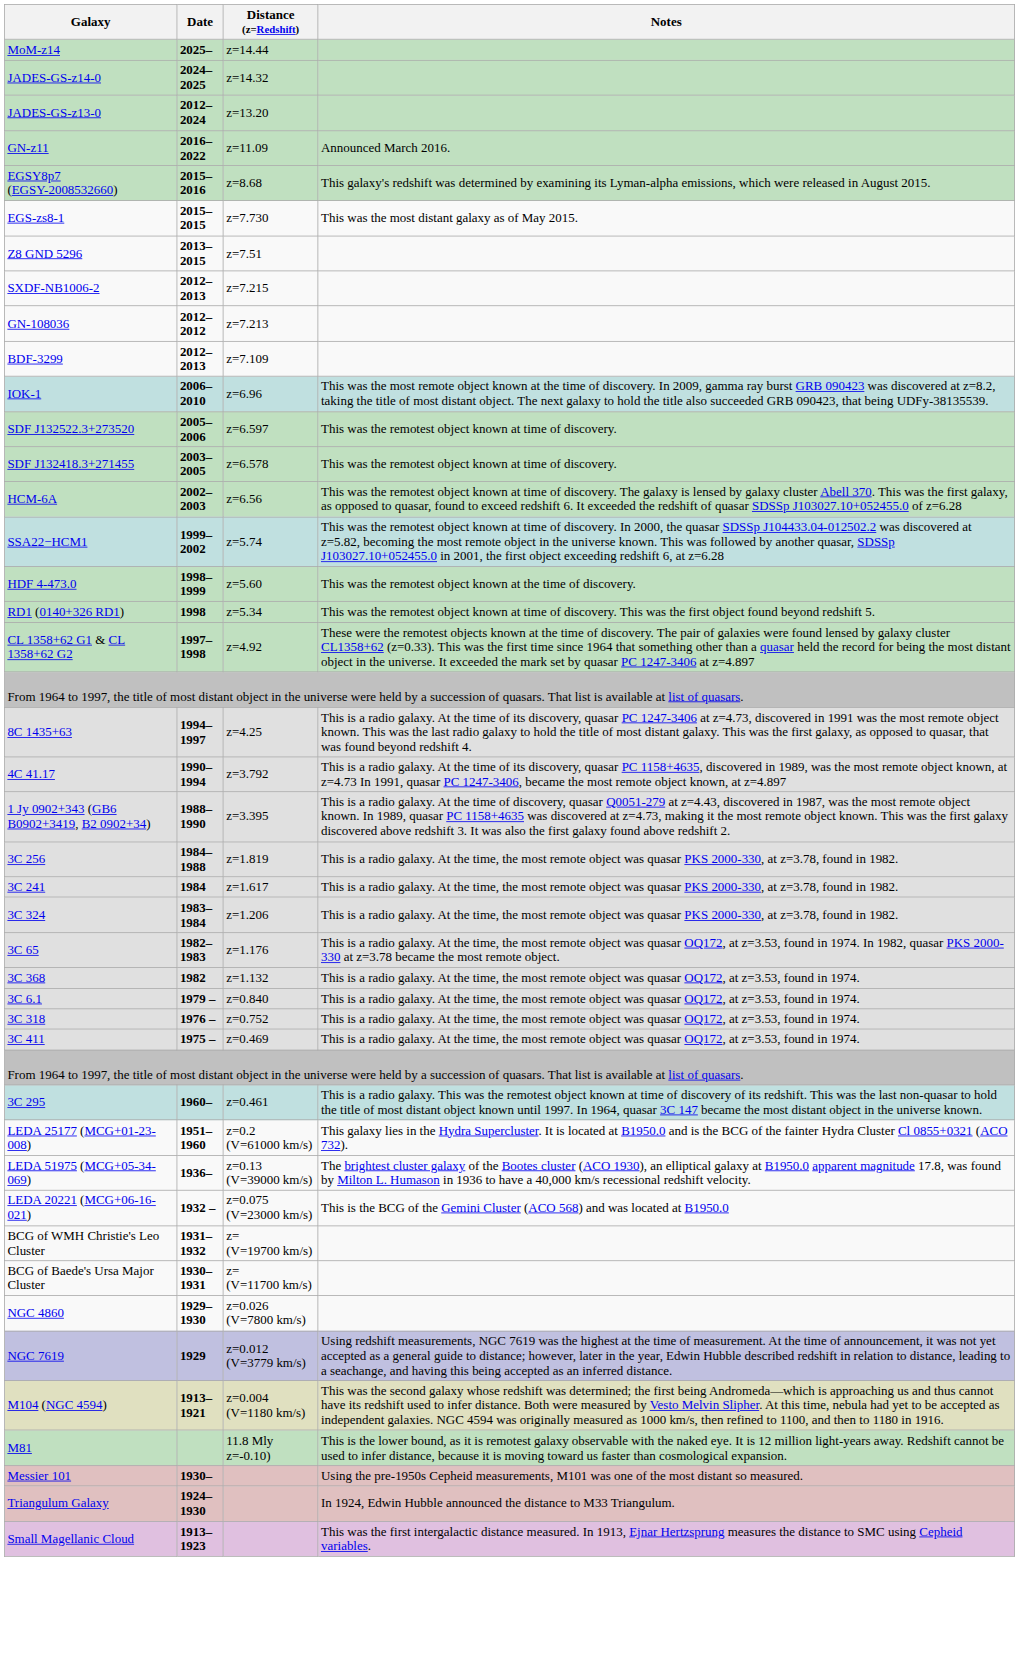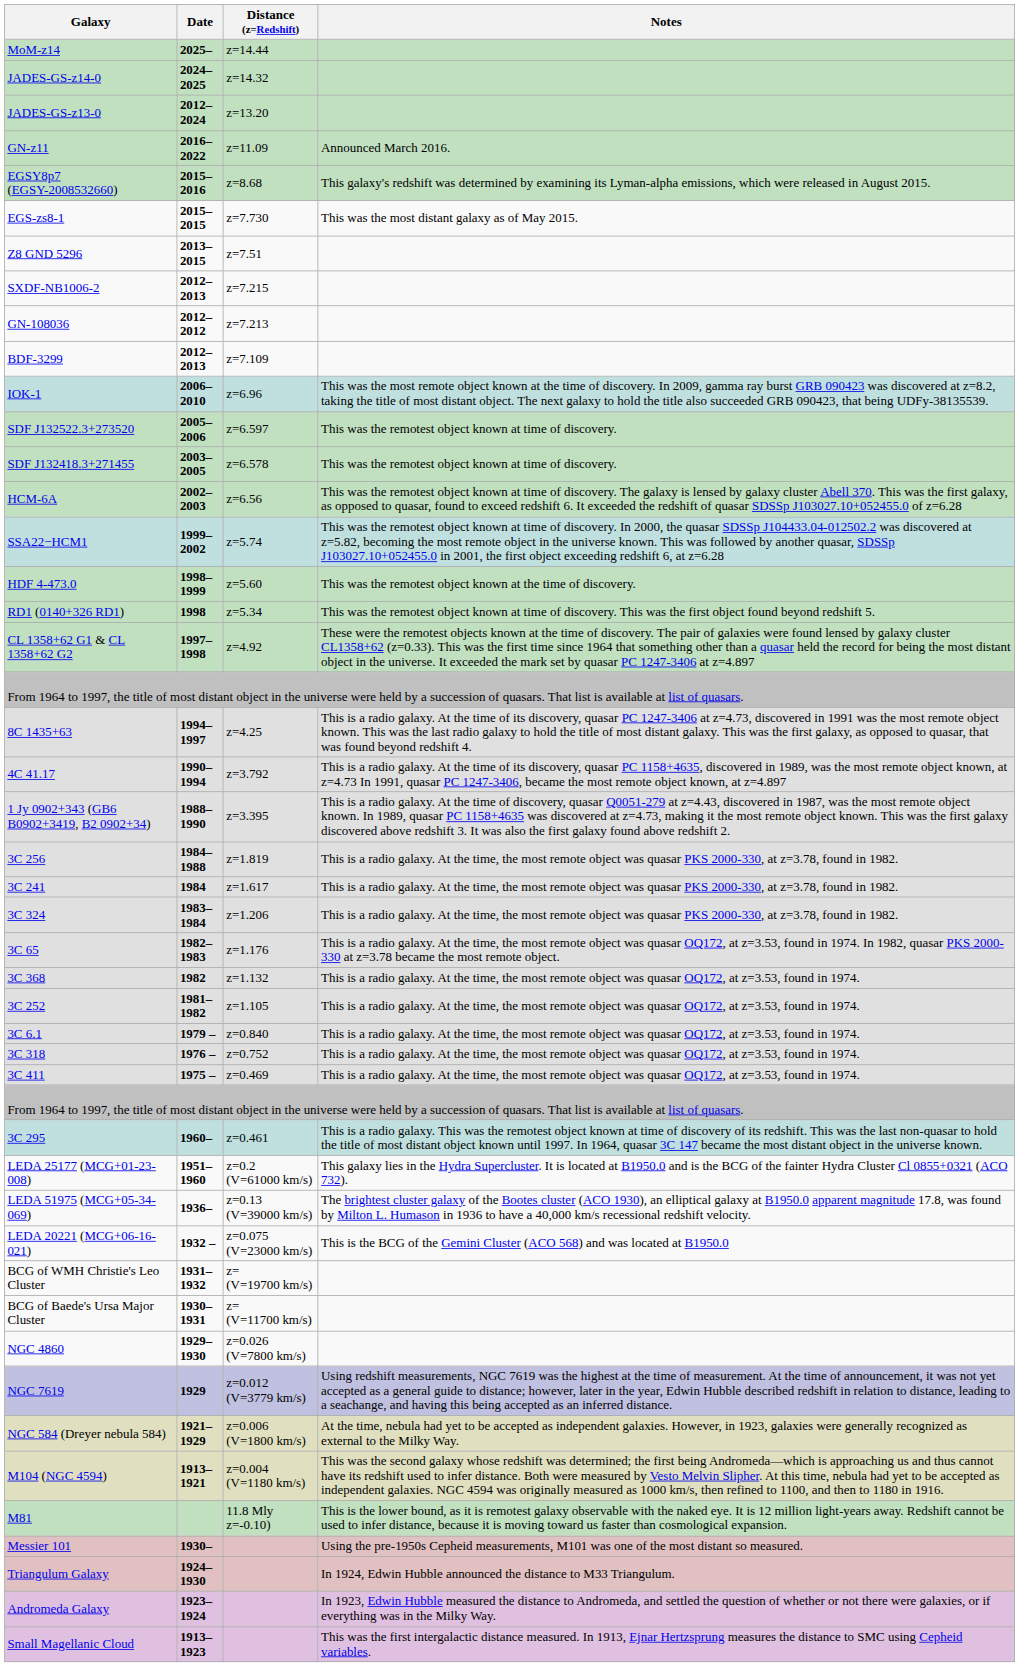 <table class="wikitable">
 <tr>
 <th>Galaxy</th>
 <th>Date</th>
 <th>Distance<br><small>(z=<a href='#'>Redshift</a>)</small></th>
 <th>Notes</th>
 </tr>
 <tr style="background:#c0e0c0;" >
 <td><a href='#'>MoM-z14</a></td>
 <td><strong>2025– </strong></td>
 <td>z=14.44</td>
 <td></td>
 </tr>
 <tr style="background:#c0e0c0;" >
 <td><a href='#'>JADES-GS-z14-0</a></td>
 <td><strong>2024–2025</strong></td>
 <td>z=14.32</td>
 <td></td>
 </tr>
 <tr style="background:#c0e0c0;" >
 <td><a href='#'>JADES-GS-z13-0</a></td>
 <td><strong>2012–2024</strong></td>
 <td>z=13.20</td>
 <td></td>
 </tr>
 <tr style="background:#c0e0c0;" >
 <td><a href='#'>GN-z11</a></td>
 <td><strong>2016–2022</strong></td>
 <td>z=11.09</td>
 <td>Announced March 2016.</td>
 </tr>
 <tr style="background:#c0e0c0;" >
 <td><a href='#'>EGSY8p7</a><br>(<a href='#'>EGSY-2008532660</a>)</td>
 <td><strong>2015–2016</strong></td>
 <td>z=8.68</td>
 <td>This galaxy's redshift was determined by examining its Lyman-alpha emissions, which were released in August 2015.</td>
 </tr>
 <tr>
 <td><a href='#'>EGS-zs8-1</a></td>
 <td><strong>2015–2015</strong></td>
 <td>z=7.730</td>
 <td>This was the most distant galaxy as of May 2015.</td>
 </tr>
 <tr>
 <td><a href='#'>Z8 GND 5296</a></td>
 <td><strong>2013–2015</strong></td>
 <td>z=7.51</td>
 <td></td>
 </tr>
 <tr>
 <td><a href='#'>SXDF-NB1006-2</a></td>
 <td><strong>2012–2013</strong></td>
 <td>z=7.215</td>
 <td></td>
 </tr>
 <tr>
 <td><a href='#'>GN-108036</a></td>
 <td><strong>2012–2012</strong></td>
 <td>z=7.213</td>
 <td></td>
 </tr>
 <tr>
 <td><a href='#'>BDF-3299</a></td>
 <td><strong>2012–2013</strong></td>
 <td>z=7.109</td>
 <td></td>
 </tr>
 <tr style="background:#c0e0e0;">
 <td><a href='#'>IOK-1</a></td>
 <td><strong>2006–2010</strong></td>
 <td>z=6.96</td>
 <td>This was the most remote object known at the time of discovery. In 2009, gamma ray burst <a href='#'>GRB 090423</a> was discovered at z=8.2, taking the title of most distant object. The next galaxy to hold the title also succeeded GRB 090423, that being UDFy-38135539.</td>
 </tr>
 <tr style="background:#c0e0c0;" >
 <td><a href='#'>SDF J132522.3+273520</a></td>
 <td><strong>2005–2006</strong></td>
 <td>z=6.597</td>
 <td>This was the remotest object known at time of discovery.</td>
 </tr>
 <tr style="background:#c0e0c0;" >
 <td><a href='#'>SDF J132418.3+271455</a></td>
 <td><strong>2003–2005</strong></td>
 <td>z=6.578</td>
 <td>This was the remotest object known at time of discovery.</td>
 </tr>
 <tr style="background:#c0e0c0;" >
 <td><a href='#'>HCM-6A</a></td>
 <td><strong>2002–2003</strong></td>
 <td>z=6.56</td>
 <td>This was the remotest object known at time of discovery. The galaxy is lensed by galaxy cluster <a href='#'>Abell 370</a>. This was the first galaxy, as opposed to quasar, found to exceed redshift 6. It exceeded the redshift of quasar <a href='#'>SDSSp J103027.10+052455.0</a> of z=6.28</td>
 </tr>
 <tr style="background:#c0e0e0;">
 <td><a href='#'>SSA22−HCM1</a></td>
 <td><strong>1999–2002</strong></td>
 <td>z=5.74</td>
 <td>This was the remotest object known at time of discovery. In 2000, the quasar <a href='#'>SDSSp J104433.04-012502.2</a> was discovered at z=5.82, becoming the most remote object in the universe known. This was followed by another quasar, <a href='#'>SDSSp J103027.10+052455.0</a> in 2001, the first object exceeding redshift 6, at z=6.28</td>
 </tr>
 <tr style="background:#c0e0c0;" >
 <td><a href='#'>HDF 4-473.0</a></td>
 <td><strong>1998–1999</strong></td>
 <td>z=5.60</td>
 <td>This was the remotest object known at the time of discovery.</td>
 </tr>
 <tr style="background:#c0e0c0;" >
 <td><a href='#'>RD1</a> (<a href='#'>0140+326 RD1</a>)</td>
 <td><strong>1998</strong></td>
 <td>z=5.34</td>
 <td>This was the remotest object known at time of discovery. This was the first object found beyond redshift 5.</td>
 </tr>
 <tr style="background:#c0e0c0;" >
 <td><a href='#'>CL 1358+62 G1</a> & <a href='#'>CL 1358+62 G2</a></td>
 <td><strong>1997–1998</strong></td>
 <td>z=4.92</td>
 <td>These were the remotest objects known at the time of discovery. The pair of galaxies were found lensed by galaxy cluster <a href='#'>CL1358+62</a> (z=0.33). This was the first time since 1964 that something other than a <a href='#'>quasar</a> held the record for being the most distant object in the universe. It exceeded the mark set by quasar <a href='#'>PC 1247-3406</a> at z=4.897</td>
 </tr>
 <tr>
 <td colspan=4 bgcolor=#c0c0c0><br>From 1964 to 1997, the title of most distant object in the universe were held by a succession of quasars. That list is available at <a href='#'>list of quasars</a>.</td>
 </tr>
 <tr style="background:#e0e0e0;">
 <td><a href='#'>8C 1435+63</a></td>
 <td><strong>1994–1997</strong></td>
 <td>z=4.25</td>
 <td>This is a radio galaxy. At the time of its discovery, quasar <a href='#'>PC 1247-3406</a> at z=4.73, discovered in 1991 was the most remote object known. This was the last radio galaxy to hold the title of most distant galaxy. This was the first galaxy, as opposed to quasar, that was found beyond redshift 4.</td>
 </tr>
 <tr style="background:#e0e0e0;">
 <td><a href='#'>4C 41.17</a></td>
 <td><strong>1990–1994</strong></td>
 <td>z=3.792</td>
 <td>This is a radio galaxy. At the time of its discovery, quasar <a href='#'>PC 1158+4635</a>, discovered in 1989, was the most remote object known, at z=4.73 In 1991, quasar <a href='#'>PC 1247-3406</a>, became the most remote object known, at z=4.897</td>
 </tr>
 <tr style="background:#e0e0e0;">
 <td><a href='#'>1 Jy 0902+343</a> (<a href='#'>GB6 B0902+3419</a>, <a href='#'>B2 0902+34</a>)</td>
 <td><strong>1988–1990</strong></td>
 <td>z=3.395</td>
 <td>This is a radio galaxy. At the time of discovery, quasar <a href='#'>Q0051-279</a> at z=4.43, discovered in 1987, was the most remote object known. In 1989, quasar <a href='#'>PC 1158+4635</a> was discovered at z=4.73, making it the most remote object known. This was the first galaxy discovered above redshift 3. It was also the first galaxy found above redshift 2.</td>
 </tr>
 <tr style="background:#e0e0e0;">
 <td><a href='#'>3C 256</a></td>
 <td><strong>1984–1988</strong></td>
 <td>z=1.819</td>
 <td>This is a radio galaxy. At the time, the most remote object was quasar <a href='#'>PKS 2000-330</a>, at z=3.78, found in 1982.</td>
 </tr>
 <tr style="background:#e0e0e0;">
 <td><a href='#'>3C 241</a></td>
 <td><strong>1984</strong></td>
 <td>z=1.617</td>
 <td>This is a radio galaxy. At the time, the most remote object was quasar <a href='#'>PKS 2000-330</a>, at z=3.78, found in 1982.</td>
 </tr>
 <tr style="background:#e0e0e0;">
 <td><a href='#'>3C 324</a></td>
 <td><strong>1983–1984</strong></td>
 <td>z=1.206</td>
 <td>This is a radio galaxy. At the time, the most remote object was quasar <a href='#'>PKS 2000-330</a>, at z=3.78, found in 1982.</td>
 </tr>
 <tr style="background:#e0e0e0;">
 <td><a href='#'>3C 65</a></td>
 <td><strong>1982–1983</strong></td>
 <td>z=1.176</td>
 <td>This is a radio galaxy. At the time, the most remote object was quasar <a href='#'>OQ172</a>, at z=3.53, found in 1974. In 1982, quasar <a href='#'>PKS 2000-330</a> at z=3.78 became the most remote object.</td>
 </tr>
 <tr style="background:#e0e0e0;">
 <td><a href='#'>3C 368</a></td>
 <td><strong>1982</strong></td>
 <td>z=1.132</td>
 <td>This is a radio galaxy. At the time, the most remote object was quasar <a href='#'>OQ172</a>, at z=3.53, found in 1974.</td>
 </tr>
 <tr style="background:#e0e0e0;">
+<td><a href='#'>3C 252</a></td>
+<td><strong>1981–1982</strong></td>
+<td>z=1.105</td>
+<td>This is a radio galaxy. At the time, the most remote object was quasar <a href='#'>OQ172</a>, at z=3.53, found in 1974.</td>
+</tr>
+<tr style="background:#e0e0e0;">
 <td><a href='#'>3C 6.1</a></td>
 <td><strong>1979 –</strong></td>
 <td>z=0.840</td>
 <td>This is a radio galaxy. At the time, the most remote object was quasar <a href='#'>OQ172</a>, at z=3.53, found in 1974.</td>
 </tr>
 <tr style="background:#e0e0e0;">
 <td><a href='#'>3C 318</a></td>
 <td><strong>1976 –</strong></td>
 <td>z=0.752</td>
 <td>This is a radio galaxy. At the time, the most remote object was quasar <a href='#'>OQ172</a>, at z=3.53, found in 1974.</td>
 </tr>
 <tr style="background:#e0e0e0;">
 <td><a href='#'>3C 411</a></td>
 <td><strong>1975 –</strong></td>
 <td>z=0.469</td>
 <td>This is a radio galaxy. At the time, the most remote object was quasar <a href='#'>OQ172</a>, at z=3.53, found in 1974.</td>
 </tr>
 <tr>
 <td colspan=4 bgcolor=#c0c0c0><br>From 1964 to 1997, the title of most distant object in the universe were held by a succession of quasars. That list is available at <a href='#'>list of quasars</a>.</td>
 </tr>
 <tr style="background:#c0e0e0;">
 <td><a href='#'>3C 295</a></td>
 <td><strong>1960–</strong></td>
 <td>z=0.461</td>
 <td>This is a radio galaxy. This was the remotest object known at time of discovery of its redshift. This was the last non-quasar to hold the title of most distant object known until 1997. In 1964, quasar <a href='#'>3C 147</a> became the most distant object in the universe known.</td>
 </tr>
 <tr>
 <td><a href='#'>LEDA 25177</a> (<a href='#'>MCG+01-23-008</a>)</td>
 <td><strong>1951–1960</strong></td>
 <td>z=0.2<br>(V=61000 km/s)</td>
 <td>This galaxy lies in the <a href='#'>Hydra Supercluster</a>. It is located at <a href='#'>B1950.0</a>   and is the BCG of the fainter Hydra Cluster <a href='#'>Cl 0855+0321</a> (<a href='#'>ACO 732</a>).</td>
 </tr>
 <tr>
 <td><a href='#'>LEDA 51975</a> (<a href='#'>MCG+05-34-069</a>)</td>
 <td><strong>1936–</strong></td>
 <td>z=0.13<br>(V=39000 km/s)</td>
 <td>The <a href='#'>brightest cluster galaxy</a> of the <a href='#'>Bootes cluster</a> (<a href='#'>ACO 1930</a>), an elliptical galaxy at <a href='#'>B1950.0</a>   <a href='#'>apparent magnitude</a> 17.8, was found by <a href='#'>Milton L. Humason</a> in 1936 to have a 40,000 km/s recessional redshift velocity.</td>
 </tr>
 <tr>
 <td><a href='#'>LEDA 20221</a> (<a href='#'>MCG+06-16-021</a>)</td>
 <td><strong>1932 –</strong></td>
 <td>z=0.075<br>(V=23000 km/s)</td>
 <td>This is the BCG of the <a href='#'>Gemini Cluster</a> (<a href='#'>ACO 568</a>) and was located at <a href='#'>B1950.0</a>  </td>
 </tr>
 <tr>
 <td>BCG of WMH Christie's Leo Cluster</td>
 <td><strong>1931–1932</strong></td>
 <td>z=<br>(V=19700 km/s)</td>
 <td></td>
 </tr>
 <tr>
 <td>BCG of Baede's Ursa Major Cluster</td>
 <td><strong>1930–1931</strong></td>
 <td>z=<br>(V=11700 km/s)</td>
 <td></td>
 </tr>
 <tr>
 <td><a href='#'>NGC 4860</a></td>
 <td><strong>1929–1930</strong></td>
 <td>z=0.026<br>(V=7800 km/s)</td>
 <td></td>
 </tr>
 <tr style="background:#c0c0e0;">
 <td><a href='#'>NGC 7619</a></td>
 <td><strong>1929</strong></td>
 <td>z=0.012<br>(V=3779 km/s)</td>
 <td>Using redshift measurements, NGC 7619 was the highest at the time of measurement. At the time of announcement, it was not yet accepted as a general guide to distance; however, later in the year, Edwin Hubble described redshift in relation to distance, leading to a seachange, and having this being accepted as an inferred distance.</td>
 </tr>
 <tr style="background:#e0e0c0;">
+<td><a href='#'>NGC 584</a> (Dreyer nebula 584)</td>
+<td><strong>1921–1929</strong></td>
+<td>z=0.006<br>(V=1800 km/s)</td>
+<td>At the time, nebula had yet to be accepted as independent galaxies. However, in 1923, galaxies were generally recognized as external to the Milky Way.</td>
+</tr>
+<tr style="background:#e0e0c0;">
 <td><a href='#'>M104</a> (<a href='#'>NGC 4594</a>)</td>
 <td><strong>1913–1921</strong></td>
 <td>z=0.004<br>(V=1180 km/s)</td>
 <td>This was the second galaxy whose redshift was determined; the first being Andromeda—which is approaching us and thus cannot have its redshift used to infer distance. Both were measured by <a href='#'>Vesto Melvin Slipher</a>. At this time, nebula had yet to be accepted as independent galaxies. NGC 4594 was originally measured as 1000 km/s, then refined to 1100, and then to 1180 in 1916.</td>
 </tr>
 <tr style="background:#c0e0c0;">
 <td><a href='#'>M81</a></td>
 <td></td>
 <td>11.8 Mly z=-0.10)</td>
 <td>This is the lower bound, as it is remotest galaxy observable with the naked eye. It is 12 million light-years away. Redshift cannot be used to infer distance, because it is moving toward us faster than cosmological expansion.</td>
 </tr>
 <tr style="background:#e0c0c0;">
 <td><a href='#'>Messier 101</a></td>
 <td><strong>1930–</strong></td>
 <td></td>
 <td>Using the pre-1950s Cepheid measurements, M101 was one of the most distant so measured.</td>
 </tr>
 <tr style="background:#e0c0c0;">
 <td><a href='#'>Triangulum Galaxy</a></td>
 <td><strong>1924–1930</strong></td>
 <td></td>
 <td>In 1924, Edwin Hubble announced the distance to M33 Triangulum.</td>
 </tr>
 <tr style="background:#e0c0e0;">
+<td><a href='#'>Andromeda Galaxy</a></td>
+<td><strong>1923–1924</strong></td>
+<td></td>
+<td>In 1923, <a href='#'>Edwin Hubble</a> measured the distance to Andromeda, and settled the question of whether or not there were galaxies, or if everything was in the Milky Way.</td>
+</tr>
+<tr style="background:#e0c0e0;">
 <td><a href='#'>Small Magellanic Cloud</a></td>
 <td><strong>1913–1923</strong></td>
 <td></td>
 <td>This was the first intergalactic distance measured. In 1913, <a href='#'>Ejnar Hertzsprung</a> measures the distance to SMC using <a href='#'>Cepheid variables</a>.</td>
 </tr>
 </table>
